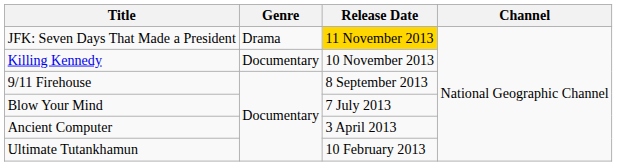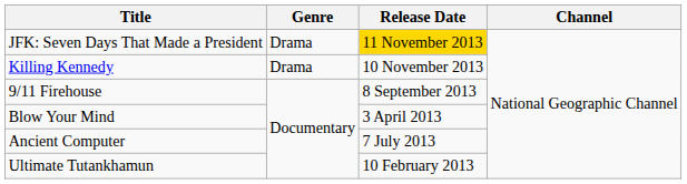 <table class="wikitable sortable">
 <tr>
 <th>Title</th>
 <th>Genre</th>
 <th>Release Date</th>
 <th>Channel</th>
 </tr>
 <tr>
 <td>JFK: Seven Days That Made a President</td>
 <td>Drama</td>
 <td style="background: gold;">11 November 2013</td>
 <td rowspan="6">National Geographic Channel</td>
 </tr>
 <tr>
 <td><a href='#'>Killing Kennedy</a></td>
-<td>Documentary</td>
+<td>Drama</td>
 <td>10 November 2013</td>
 </tr>
 <tr>
 <td>9/11 Firehouse</td>
 <td rowspan="10">Documentary</td>
 <td>8 September 2013</td>
 </tr>
 <tr>
 <td>Blow Your Mind</td>
-<td>7 July 2013</td>
+<td>3 April 2013</td>
 </tr>
 <tr>
 <td>Ancient Computer</td>
-<td>3 April 2013</td>
+<td>7 July 2013</td>
 </tr>
 <tr>
 <td>Ultimate Tutankhamun</td>
 <td>10 February 2013</td>
 </tr>
 </table>
